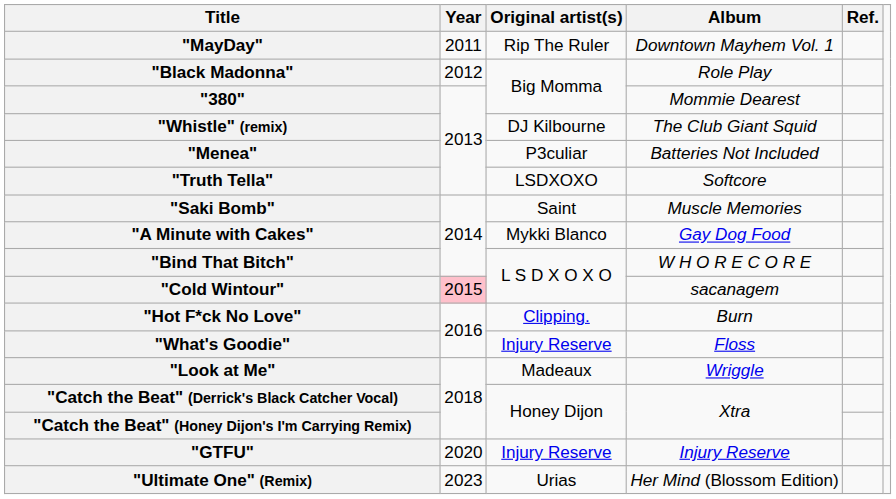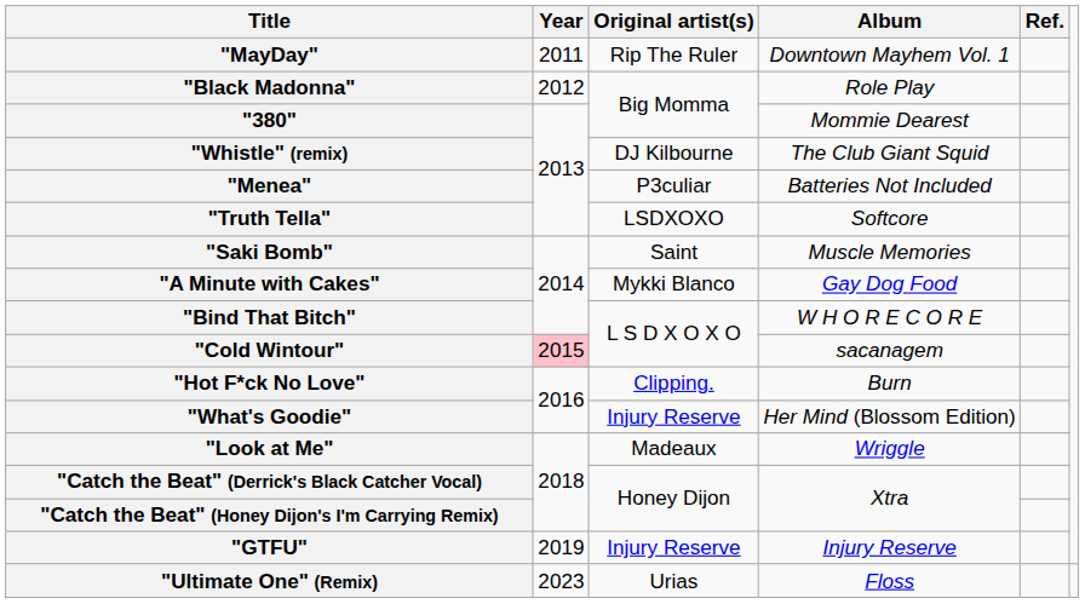 <table class="wikitable plainrowheaders" style="text-align:center;">
 <tr>
 <th scope="col" style="width:25em;">Title</th>
 <th scope="col">Year</th>
 <th scope="col">Original artist(s)</th>
 <th scope="col">Album</th>
 <th scope="col">Ref.</th>
 </tr>
 <tr>
 <th scope="row">"MayDay"</th>
 <td>2011</td>
 <td>Rip The Ruler</td>
 <td><em>Downtown Mayhem Vol. 1</em></td>
 <td></td>
 </tr>
 <tr>
 <th scope="row">"Black Madonna"</th>
 <td>2012</td>
 <td rowspan="2">Big Momma</td>
 <td><em>Role Play</em></td>
 <td></td>
 </tr>
 <tr>
 <th scope="row">"380"</th>
 <td rowspan="4">2013</td>
 <td><em>Mommie Dearest</em></td>
 <td></td>
 </tr>
 <tr>
 <th scope="row">"Whistle" <small>(remix)</small></th>
 <td>DJ Kilbourne</td>
 <td><em>The Club Giant Squid</em></td>
 <td></td>
 </tr>
 <tr>
 <th scope="row">"Menea"</th>
 <td>P3culiar</td>
 <td><em>Batteries Not Included</em></td>
 <td></td>
 </tr>
 <tr>
 <th scope="row">"Truth Tella"</th>
 <td>LSDXOXO</td>
 <td><em>Softcore</em></td>
 <td></td>
 </tr>
 <tr>
 <th scope="row">"Saki Bomb"</th>
 <td rowspan="3">2014</td>
 <td>Saint</td>
 <td><em>Muscle Memories</em></td>
 <td></td>
 </tr>
 <tr>
 <th scope="row">"A Minute with Cakes"</th>
 <td>Mykki Blanco</td>
 <td><em><a href='#'>Gay Dog Food</a></em></td>
 <td></td>
 </tr>
 <tr>
 <th scope="row">"Bind That Bitch"</th>
 <td rowspan="2">L S D X O X O</td>
 <td><em>W H O R E C O R E</em></td>
 <td></td>
 </tr>
 <tr>
 <th scope="row">"Cold Wintour"</th>
 <td style="background: pink;">2015</td>
 <td><em>sacanagem</em></td>
 <td></td>
 </tr>
 <tr>
 <th scope="row">"Hot F*ck No Love"</th>
 <td rowspan="2">2016</td>
 <td><a href='#'>Clipping.</a></td>
 <td><em>Burn</em></td>
 <td></td>
 </tr>
 <tr>
 <th scope="row">"What's Goodie"</th>
 <td><a href='#'>Injury Reserve</a></td>
-<td><em><a href='#'>Floss</a></em></td>
+<td><em>Her Mind</em> (Blossom Edition)</td>
 <td></td>
 </tr>
 <tr>
 <th scope="row">"Look at Me"</th>
 <td rowspan="3">2018</td>
 <td>Madeaux</td>
 <td><em><a href='#'>Wriggle</a></em></td>
 <td></td>
 </tr>
 <tr>
 <th scope="row">"Catch the Beat" <small>(Derrick's Black Catcher Vocal)</small></th>
 <td rowspan="2">Honey Dijon</td>
 <td rowspan="2"><em>Xtra</em></td>
 <td></td>
 </tr>
 <tr>
 <th scope="row">"Catch the Beat" <small>(Honey Dijon's I'm Carrying Remix)</small></th>
 <td></td>
 </tr>
 <tr>
 <th scope="row">"GTFU"</th>
-<td>2020</td>
+<td>2019</td>
 <td><a href='#'>Injury Reserve</a></td>
 <td><em><a href='#'>Injury Reserve</a></em></td>
 <td></td>
 </tr>
 <tr>
 <th scope="row">"Ultimate One" <small>(Remix)</small></th>
 <td>2023</td>
 <td>Urias</td>
-<td><em>Her Mind</em> (Blossom Edition)</td>
+<td><em><a href='#'>Floss</a></em></td>
 <td></td>
 <td></td>
 </tr>
 </table>
